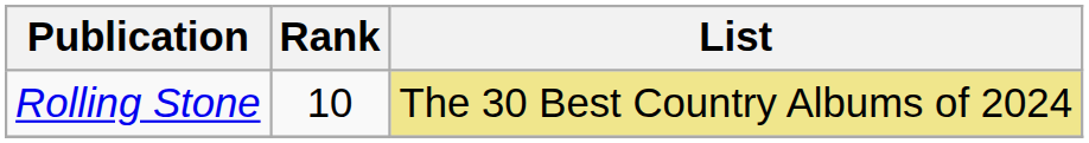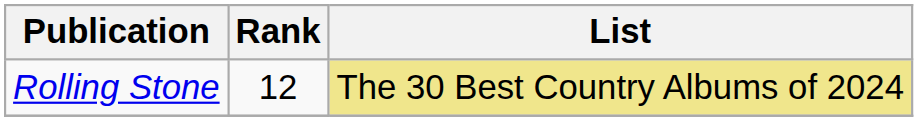 <table class="wikitable plainrowheaders sortable">
 <tr>
 <th>Publication</th>
 <th data-sort-type="number">Rank</th>
 <th scope="col" class="unsortable">List</th>
 </tr>
 <tr>
 <td><em><a href='#'>Rolling Stone</a></em></td>
-<td align=center>10</td>
+<td align=center>12</td>
 <td style="background: khaki;">The 30 Best Country Albums of 2024</td>
 </tr>
 <tr>
 </tr>
 </table>
